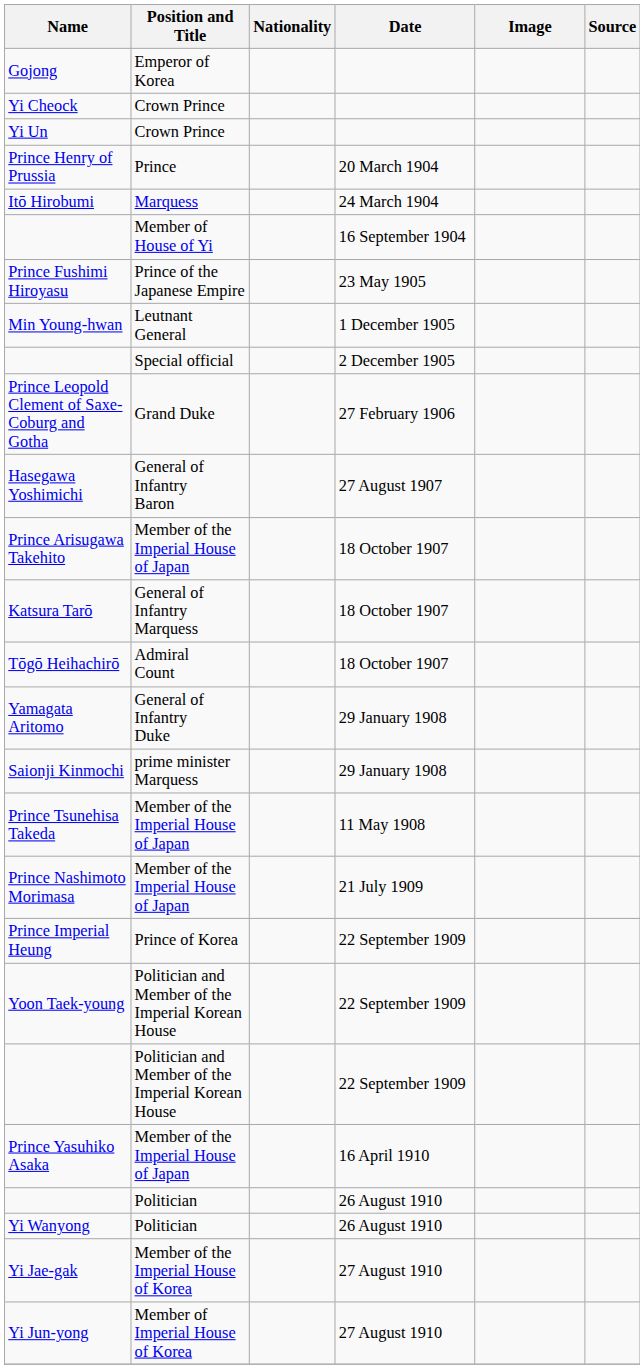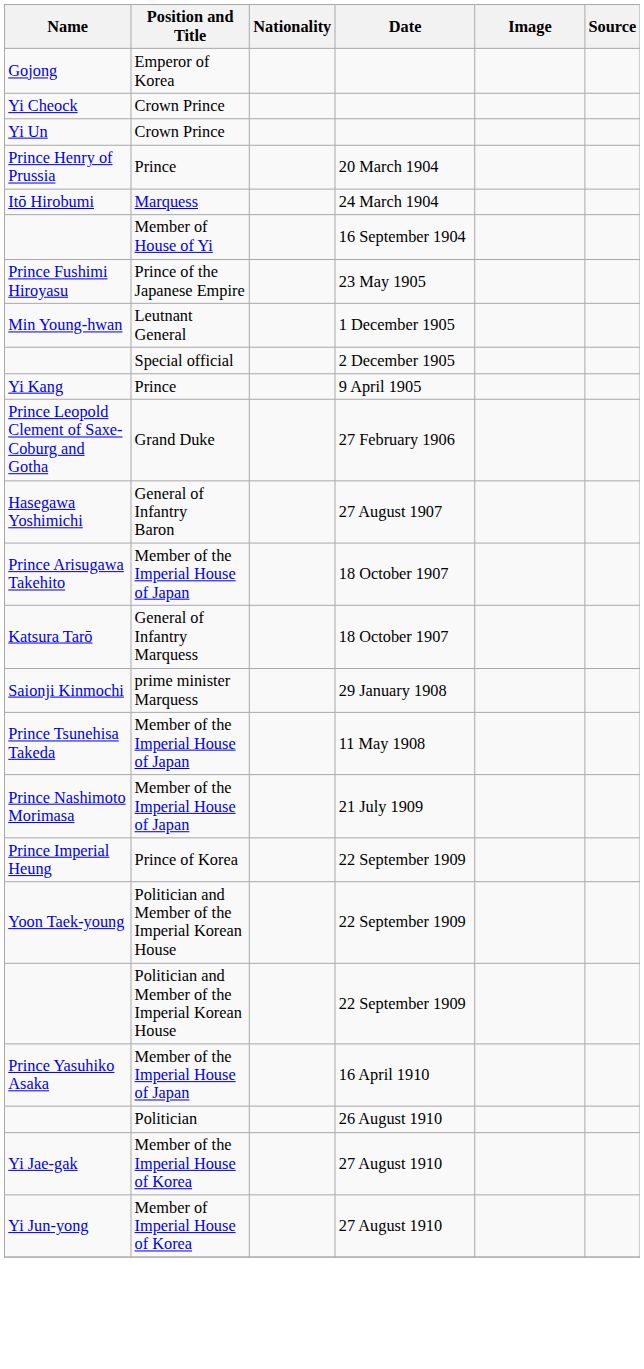 <table class="wikitable" style="width:100%;">
 <tr>
 <th>Name</th>
 <th>Position and Title</th>
 <th>Nationality</th>
 <th width="130">Date</th>
 <th width="100">Image</th>
 <th>Source</th>
 </tr>
 <tr>
 <td><a href='#'>Gojong</a></td>
 <td>Emperor of Korea</td>
 <td></td>
 <td></td>
 <td></td>
 <td></td>
 </tr>
 <tr>
 <td><a href='#'>Yi Cheock</a></td>
 <td>Crown Prince</td>
 <td></td>
 <td></td>
 <td></td>
 </tr>
 <tr>
 <td><a href='#'>Yi Un</a></td>
 <td>Crown Prince</td>
 <td></td>
 <td></td>
 <td></td>
 <td></td>
 </tr>
 <tr>
 <td><a href='#'>Prince Henry of Prussia</a></td>
 <td>Prince</td>
 <td></td>
 <td>20 March 1904</td>
 <td></td>
 <td></td>
 </tr>
 <tr>
 <td><a href='#'>Itō Hirobumi</a></td>
 <td><a href='#'>Marquess</a></td>
 <td></td>
 <td>24 March 1904</td>
 <td></td>
 <td></td>
 </tr>
 <tr>
 <td></td>
 <td>Member of <a href='#'>House of Yi</a></td>
 <td></td>
 <td>16 September 1904</td>
 <td></td>
 <td></td>
 </tr>
 <tr>
 <td><a href='#'>Prince Fushimi Hiroyasu</a></td>
 <td>Prince of the Japanese Empire</td>
 <td></td>
 <td>23 May 1905</td>
 <td></td>
 <td></td>
 </tr>
 <tr>
 <td><a href='#'>Min Young-hwan</a></td>
 <td>Leutnant General</td>
 <td></td>
 <td>1 December 1905</td>
 <td></td>
 <td></td>
 </tr>
 <tr>
 <td></td>
 <td>Special official</td>
 <td></td>
 <td>2 December 1905</td>
 <td></td>
 <td></td>
 </tr>
 <tr>
+<td><a href='#'>Yi Kang</a></td>
+<td>Prince</td>
+<td></td>
+<td>9 April 1905</td>
+<td></td>
+<td></td>
+</tr>
+<tr>
 <td><a href='#'>Prince Leopold Clement of Saxe-Coburg and Gotha</a></td>
 <td>Grand Duke</td>
 <td></td>
 <td>27 February 1906</td>
 <td></td>
 <td></td>
 </tr>
 <tr>
 <td><a href='#'>Hasegawa Yoshimichi</a></td>
 <td>General of Infantry<br>Baron</td>
 <td></td>
 <td>27 August 1907</td>
 <td></td>
 <td></td>
 </tr>
 <tr>
 <td><a href='#'>Prince Arisugawa Takehito</a></td>
 <td>Member of the <a href='#'>Imperial House of Japan</a></td>
 <td></td>
 <td>18 October 1907</td>
 <td></td>
 <td></td>
 </tr>
 <tr>
 <td><a href='#'>Katsura Tarō</a></td>
 <td>General of Infantry<br>Marquess</td>
 <td></td>
 <td>18 October 1907</td>
-<td></td>
-<td></td>
-</tr>
-<tr>
-<td><a href='#'>Tōgō Heihachirō</a></td>
-<td>Admiral<br>Count</td>
-<td></td>
-<td>18 October 1907</td>
-<td></td>
-<td></td>
-</tr>
-<tr>
-<td><a href='#'>Yamagata Aritomo</a></td>
-<td>General of Infantry<br>Duke</td>
-<td></td>
-<td>29 January 1908</td>
 <td></td>
 <td></td>
 </tr>
 <tr>
 <td><a href='#'>Saionji Kinmochi</a></td>
 <td>prime minister<br>Marquess</td>
 <td></td>
 <td>29 January 1908</td>
 <td></td>
 <td></td>
 </tr>
 <tr>
 <td><a href='#'>Prince Tsunehisa Takeda</a></td>
 <td>Member of the <a href='#'>Imperial House of Japan</a></td>
 <td></td>
 <td>11 May 1908</td>
 <td></td>
 <td></td>
 </tr>
 <tr>
 <td><a href='#'>Prince Nashimoto Morimasa</a></td>
 <td>Member of the <a href='#'>Imperial House of Japan</a></td>
 <td></td>
 <td>21 July 1909</td>
 <td></td>
 <td></td>
 </tr>
 <tr>
 <td><a href='#'>Prince Imperial Heung</a></td>
 <td>Prince of Korea</td>
 <td></td>
 <td>22 September 1909</td>
 <td></td>
 <td></td>
 </tr>
 <tr>
 <td><a href='#'>Yoon Taek-young</a></td>
 <td>Politician and Member of the Imperial Korean House</td>
 <td></td>
 <td>22 September 1909</td>
 <td></td>
 <td></td>
 </tr>
 <tr>
 <td></td>
 <td>Politician and Member of the Imperial Korean House</td>
 <td></td>
 <td>22 September 1909</td>
 <td></td>
 <td></td>
 </tr>
 <tr>
 <td><a href='#'>Prince Yasuhiko Asaka</a></td>
 <td>Member of the <a href='#'>Imperial House of Japan</a></td>
 <td></td>
 <td>16 April 1910</td>
 <td></td>
 <td></td>
 </tr>
 <tr>
 <td></td>
 <td>Politician</td>
 <td></td>
 <td>26 August 1910</td>
 <td></td>
 <td></td>
 </tr>
 <tr>
-<td><a href='#'>Yi Wanyong</a></td>
-<td>Politician</td>
-<td></td>
-<td>26 August 1910</td>
-<td></td>
-<td></td>
-</tr>
-<tr>
 <td><a href='#'>Yi Jae-gak</a></td>
 <td>Member of the <a href='#'>Imperial House of Korea</a></td>
 <td></td>
 <td>27 August 1910</td>
 <td></td>
 <td></td>
 </tr>
 <tr>
 <td><a href='#'>Yi Jun-yong</a></td>
 <td>Member of <a href='#'>Imperial House of Korea</a></td>
 <td></td>
 <td>27 August 1910</td>
 <td></td>
 <td></td>
 </tr>
 <tr>
 </tr>
 </table>
